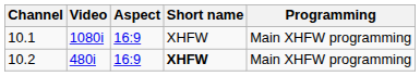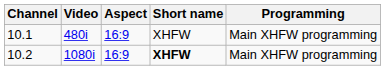 <table class="wikitable sortable">
 <tr>
 <th>Channel</th>
 <th>Video</th>
 <th>Aspect</th>
 <th>Short name</th>
 <th>Programming</th>
 </tr>
 <tr>
 <td>10.1</td>
-<td><a href='#'>1080i</a></td>
+<td><a href='#'>480i</a></td>
 <td><a href='#'>16:9</a></td>
 <td>XHFW</td>
 <td>Main XHFW programming</td>
 </tr>
 <tr>
 <td>10.2</td>
-<td><a href='#'>480i</a></td>
+<td><a href='#'>1080i</a></td>
 <td><a href='#'>16:9</a></td>
 <td><strong>XHFW</strong></td>
 <td>Main XHFW programming</td>
 </tr>
 </table>
